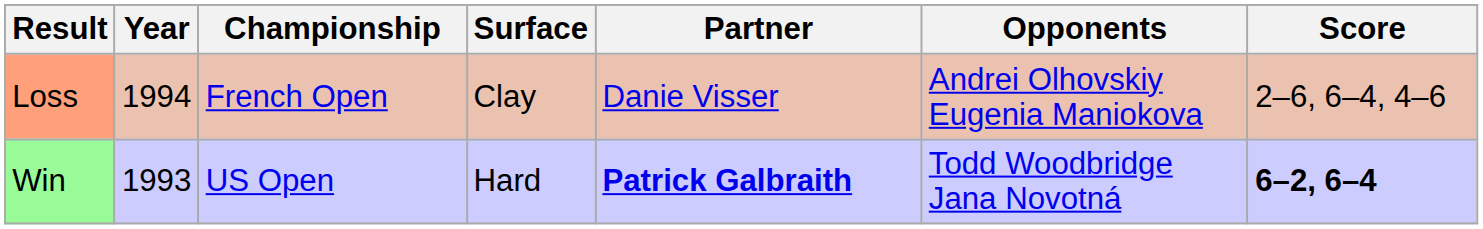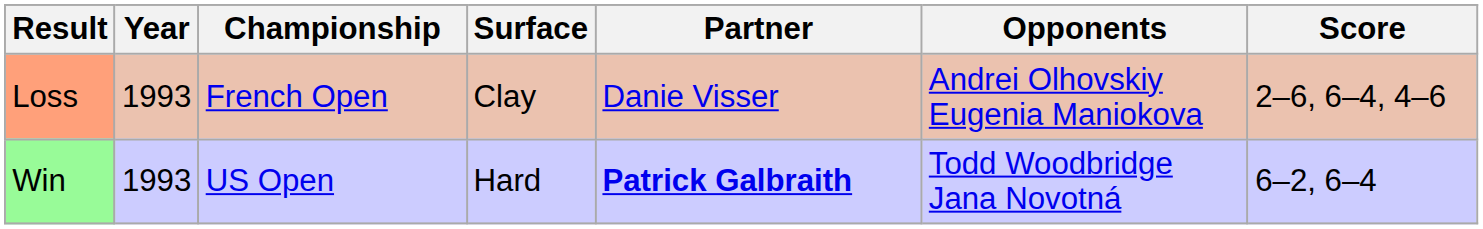 <table class="sortable wikitable">
 <tr>
 <th>Result</th>
 <th>Year</th>
 <th style="width:130px">Championship</th>
 <th style="width:50px">Surface</th>
 <th style="width:160px">Partner</th>
 <th style="width:160px">Opponents</th>
 <th style="width:110px" class="unsortable">Score</th>
 </tr>
 <tr style="background:#ebc2af;">
 <td style="background:#ffa07a;">Loss</td>
-<td>1994</td>
+<td>1993</td>
 <td><a href='#'>French Open</a></td>
 <td>Clay</td>
 <td> <a href='#'>Danie Visser</a></td>
 <td> <a href='#'>Andrei Olhovskiy</a> <br>  <a href='#'>Eugenia Maniokova</a></td>
 <td>2–6, 6–4, 4–6</td>
 </tr>
 <tr style="background:#ccf;">
 <td style="background:#98fb98;">Win</td>
 <td>1993</td>
 <td><a href='#'>US Open</a></td>
 <td>Hard</td>
 <td><strong> <a href='#'>Patrick Galbraith</a></strong></td>
 <td> <a href='#'>Todd Woodbridge</a> <br>  <a href='#'>Jana Novotná</a></td>
-<td><strong>6–2, 6–4</strong></td>
+<td>6–2, 6–4</td>
 </tr>
 </table>
